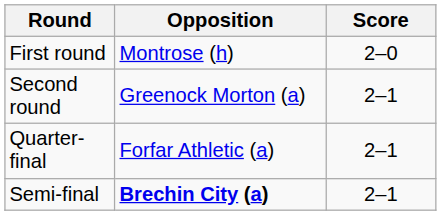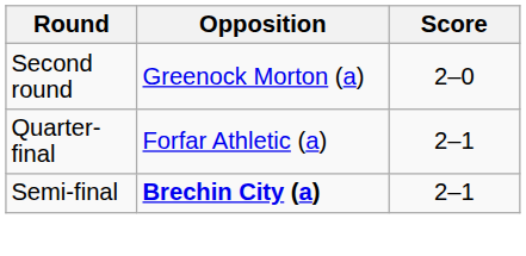 <table class="wikitable" style="text-align:left;margin-left:1em;float:right">
 <tr>
 <th width=80>Round</th>
 <th width=160>Opposition</th>
 <th width=80>Score</th>
 </tr>
 <tr>
-<td>First round</td>
-<td><a href='#'>Montrose</a> (<a href='#'>h</a>)</td>
-<td align=center>2–0</td>
-</tr>
-<tr>
 <td>Second round</td>
 <td><a href='#'>Greenock Morton</a> (<a href='#'>a</a>)</td>
-<td align=center>2–1</td>
+<td align=center>2–0</td>
 </tr>
 <tr>
 <td>Quarter-final</td>
 <td><a href='#'>Forfar Athletic</a> (<a href='#'>a</a>)</td>
 <td align=center>2–1</td>
 </tr>
 <tr>
 <td>Semi-final</td>
 <td><strong><a href='#'>Brechin City</a> (<a href='#'>a</a>)</strong></td>
 <td align=center>2–1 </td>
 </tr>
 </table>
